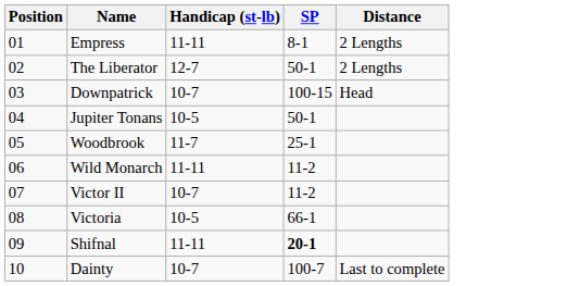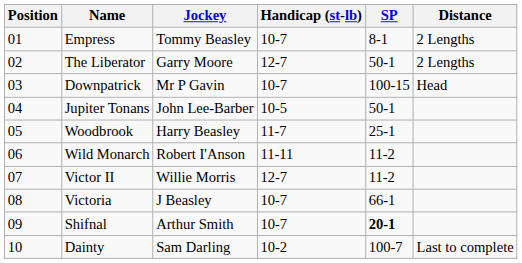 <table class="wikitable sortable">
 <tr>
 <th data-sort-type="number">Position</th>
 <th>Name</th>
+<th><a href='#'>Jockey</a></th>
 <th>Handicap (<a href='#'>st</a>-<a href='#'>lb</a>)</th>
 <th><a href='#'>SP</a></th>
 <th>Distance</th>
 </tr>
 <tr>
 <td>01</td>
 <td>Empress</td>
-<td>11-11</td>
+<td>Tommy Beasley</td>
+<td>10-7</td>
 <td>8-1</td>
 <td>2 Lengths</td>
 </tr>
 <tr>
 <td>02</td>
 <td>The Liberator</td>
+<td>Garry Moore</td>
 <td>12-7</td>
 <td>50-1</td>
 <td>2 Lengths</td>
 </tr>
 <tr>
 <td>03</td>
 <td>Downpatrick</td>
+<td>Mr P Gavin</td>
 <td>10-7</td>
 <td>100-15</td>
 <td>Head</td>
 </tr>
 <tr>
 <td>04</td>
 <td>Jupiter Tonans</td>
+<td>John Lee-Barber</td>
 <td>10-5</td>
 <td>50-1</td>
 <td></td>
 </tr>
 <tr>
 <td>05</td>
 <td>Woodbrook</td>
+<td>Harry Beasley</td>
 <td>11-7</td>
 <td>25-1</td>
 <td></td>
 </tr>
 <tr>
 <td>06</td>
 <td>Wild Monarch</td>
+<td>Robert I'Anson</td>
 <td>11-11</td>
 <td>11-2</td>
 <td></td>
 </tr>
 <tr>
 <td>07</td>
 <td>Victor II</td>
-<td>10-7</td>
+<td>Willie Morris</td>
+<td>12-7</td>
 <td>11-2</td>
 <td></td>
 </tr>
 <tr>
 <td>08</td>
 <td>Victoria</td>
-<td>10-5</td>
+<td>J Beasley</td>
+<td>10-7</td>
 <td>66-1</td>
 <td></td>
 </tr>
 <tr>
 <td>09</td>
 <td>Shifnal</td>
-<td>11-11</td>
+<td>Arthur Smith</td>
+<td>10-7</td>
 <td><strong>20-1</strong></td>
 <td></td>
 </tr>
 <tr>
 <td>10</td>
 <td>Dainty</td>
-<td>10-7</td>
+<td>Sam Darling</td>
+<td>10-2</td>
 <td>100-7</td>
 <td>Last to complete</td>
 </tr>
 </table>
